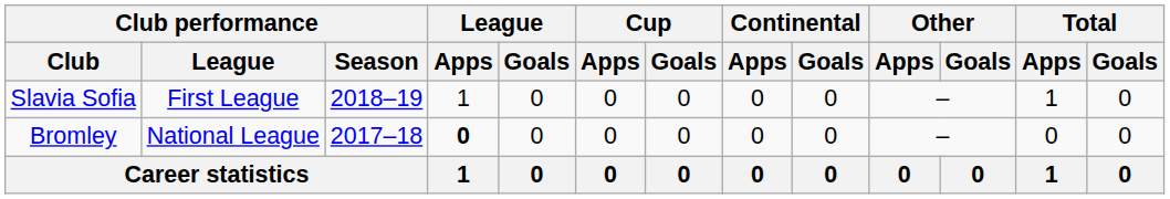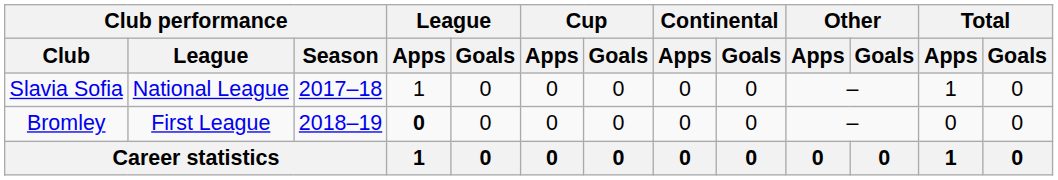 <table class="wikitable" style="text-align: center">
 <tr>
 <th Colspan="3">Club performance</th>
 <th Colspan="2">League</th>
 <th Colspan="2">Cup</th>
 <th Colspan="2">Continental</th>
 <th Colspan="2">Other</th>
 <th Colspan="3">Total</th>
 </tr>
 <tr>
 <th>Club</th>
 <th>League</th>
 <th>Season</th>
 <th>Apps</th>
 <th>Goals</th>
 <th>Apps</th>
 <th>Goals</th>
 <th>Apps</th>
 <th>Goals</th>
 <th>Apps</th>
 <th>Goals</th>
 <th>Apps</th>
 <th>Goals</th>
 </tr>
 <tr>
 <td><a href='#'>Slavia Sofia</a></td>
-<td rowspan="1"><a href='#'>First League</a></td>
-<td rowspan="1"><a href='#'>2018–19</a></td>
+<td rowspan="1"><a href='#'>National League</a></td>
+<td rowspan="1"><a href='#'>2017–18</a></td>
 <td>1</td>
 <td>0</td>
 <td>0</td>
 <td>0</td>
 <td>0</td>
 <td>0</td>
 <td colspan="2">–</td>
 <td>1</td>
 <td>0</td>
 </tr>
 <tr>
 <td><a href='#'>Bromley</a></td>
-<td rowspan="1"><a href='#'>National League</a></td>
-<td rowspan="1"><a href='#'>2017–18</a></td>
+<td rowspan="1"><a href='#'>First League</a></td>
+<td rowspan="1"><a href='#'>2018–19</a></td>
 <td><strong>0</strong></td>
 <td>0</td>
 <td>0</td>
 <td>0</td>
 <td>0</td>
 <td>0</td>
 <td colspan="2">–</td>
 <td>0</td>
 <td>0</td>
 </tr>
 <tr>
 <th colspan="3">Career statistics</th>
 <th>1</th>
 <th>0</th>
 <th>0</th>
 <th>0</th>
 <th>0</th>
 <th>0</th>
 <th>0</th>
 <th>0</th>
 <th>1</th>
 <th>0</th>
 </tr>
 </table>
